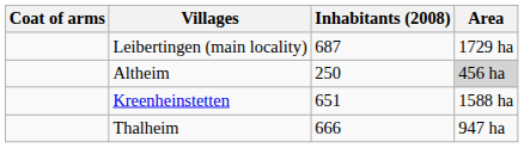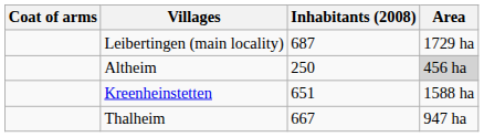 <table class="wikitable">
 <tr>
 <th>Coat of arms</th>
 <th>Villages</th>
 <th>Inhabitants (2008)</th>
 <th>Area</th>
 </tr>
 <tr>
 <td></td>
 <td>Leibertingen (main locality)</td>
 <td>687</td>
 <td>1729 ha</td>
 </tr>
 <tr>
 <td></td>
 <td>Altheim</td>
 <td>250</td>
 <td style="background: lightgrey;">456 ha</td>
 </tr>
 <tr>
 <td></td>
 <td><a href='#'>Kreenheinstetten</a></td>
 <td>651</td>
 <td>1588 ha</td>
 </tr>
 <tr>
 <td></td>
 <td>Thalheim</td>
-<td>666</td>
+<td>667</td>
 <td>947 ha</td>
 </tr>
 </table>
